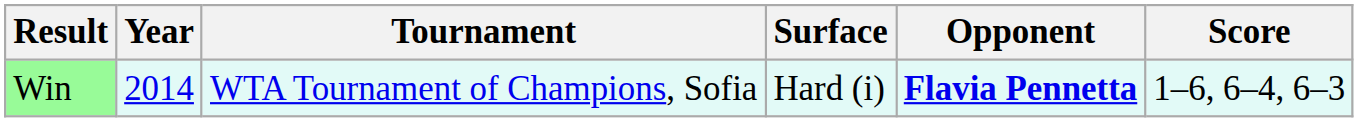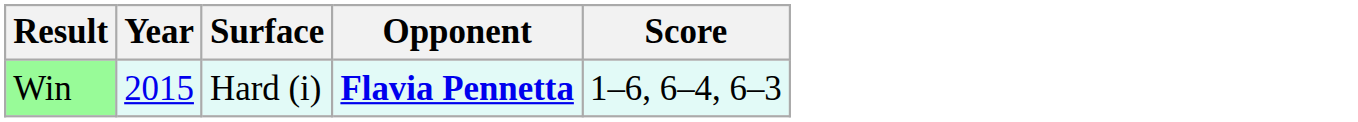 <table class="sortable wikitable">
 <tr>
 <th>Result</th>
 <th>Year</th>
-<th>Tournament</th>
 <th>Surface</th>
 <th>Opponent</th>
 <th class=unsortable>Score</th>
 </tr>
 <tr style=background:#e2faf7>
 <td style=background:#98FB98>Win</td>
-<td><a href='#'>2014</a></td>
-<td><a href='#'>WTA Tournament of Champions</a>, Sofia</td>
+<td><a href='#'>2015</a></td>
 <td>Hard (i)</td>
 <td><strong> <a href='#'>Flavia Pennetta</a></strong></td>
 <td>1–6, 6–4, 6–3</td>
 </tr>
 </table>
